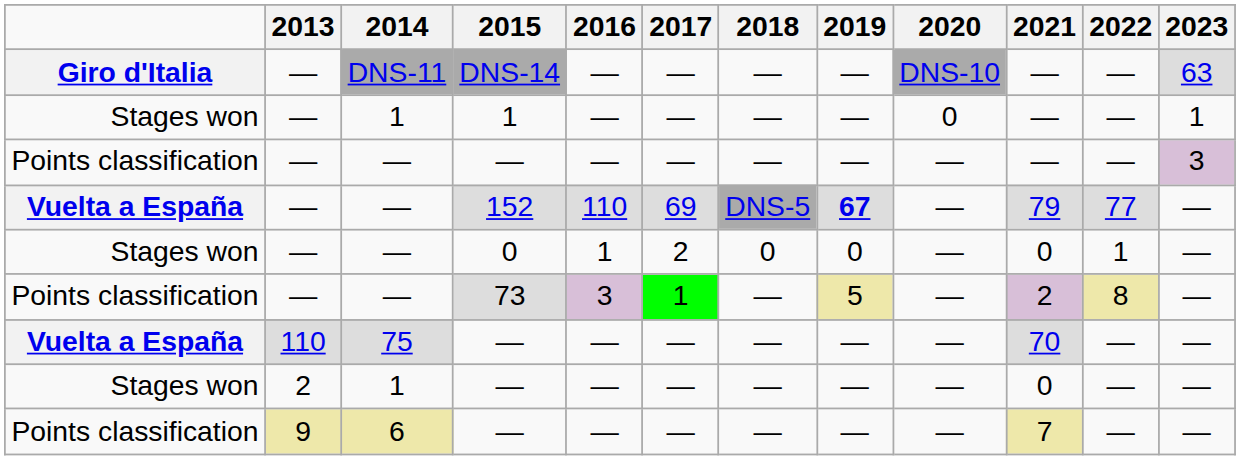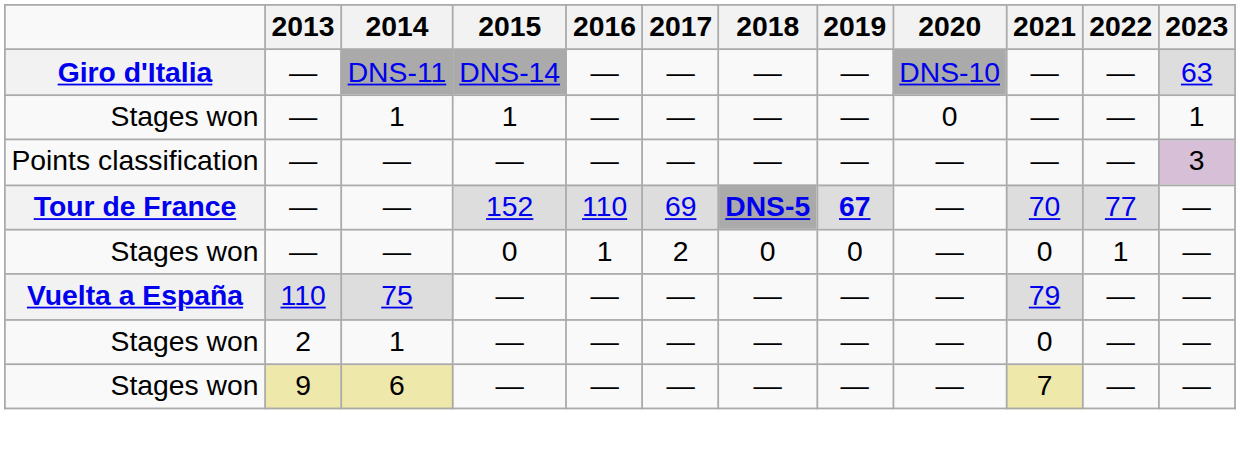 <table class="wikitable">
 <tr>
 <td></td>
 <th scope="col">2013</th>
 <th scope="col">2014</th>
 <th scope="col">2015</th>
 <th scope="col">2016</th>
 <th scope="col">2017</th>
 <th scope="col">2018</th>
 <th scope="col">2019</th>
 <th scope="col">2020</th>
 <th scope="col">2021</th>
 <th scope="col">2022</th>
 <th scope="col">2023</th>
 </tr>
 <tr style="text-align:center;">
 <th scope="row"><a href='#'>Giro d'Italia</a></th>
 <td>—</td>
 <td style="background:#AAAAAA;"><a href='#'>DNS-11</a></td>
 <td style="background:#AAAAAA;"><a href='#'>DNS-14</a></td>
 <td>—</td>
 <td>—</td>
 <td>—</td>
 <td>—</td>
 <td style="background:#AAAAAA;"><a href='#'>DNS-10</a></td>
 <td>—</td>
 <td>—</td>
 <td style="background:#DDDDDD;"><a href='#'>63</a></td>
 </tr>
 <tr style="text-align:center;">
 <td style="text-align:right;">Stages won</td>
 <td>—</td>
 <td>1</td>
 <td>1</td>
 <td>—</td>
 <td>—</td>
 <td>—</td>
 <td>—</td>
 <td>0</td>
 <td>—</td>
 <td>—</td>
 <td>1</td>
 </tr>
 <tr style="text-align:center;">
 <td style="text-align:right;">Points classification</td>
 <td>—</td>
 <td>—</td>
 <td>—</td>
 <td>—</td>
 <td>—</td>
 <td>—</td>
 <td>—</td>
 <td>—</td>
 <td>—</td>
 <td>—</td>
 <td style="background:#D8BFD8;">3</td>
 </tr>
 <tr style="text-align:center;">
-<th scope="row"><a href='#'>Vuelta a España</a></th>
+<th scope="row"><a href='#'>Tour de France</a></th>
 <td>—</td>
 <td>—</td>
 <td style="background:#DDDDDD;"><a href='#'>152</a></td>
 <td style="background:#DDDDDD;"><a href='#'>110</a></td>
 <td style="background:#DDDDDD;"><a href='#'>69</a></td>
-<td style="background:#AAAAAA;"><a href='#'>DNS-5</a></td>
+<td style="background:#AAAAAA;"><strong><a href='#'>DNS-5</a></strong></td>
 <td style="background:#DDDDDD;"><strong><a href='#'>67</a></strong></td>
 <td>—</td>
-<td style="background:#DDDDDD;"><a href='#'>79</a></td>
+<td style="background:#DDDDDD;"><a href='#'>70</a></td>
 <td style="background:#DDDDDD;"><a href='#'>77</a></td>
 <td>—</td>
 </tr>
 <tr style="text-align:center;">
 <td style="text-align:right;">Stages won</td>
 <td>—</td>
 <td>—</td>
 <td>0</td>
 <td>1</td>
 <td>2</td>
 <td>0</td>
 <td>0</td>
 <td>—</td>
 <td>0</td>
 <td>1</td>
 <td>—</td>
 </tr>
 <tr style="text-align:center;">
-<td style="text-align:right;">Points classification</td>
-<td>—</td>
-<td>—</td>
-<td style="background:#DDDDDD;">73</td>
-<td style="background:#D8BFD8;">3</td>
-<td style="background:#0f0;">1</td>
-<td>—</td>
-<td style="background:#eee8aa;">5</td>
-<td>—</td>
-<td style="background:#D8BFD8;">2</td>
-<td style="background:#eee8aa;">8</td>
-<td>—</td>
-</tr>
-<tr style="text-align:center;">
 <th scope="row"><a href='#'>Vuelta a España</a></th>
 <td style="background:#DDDDDD;"><a href='#'>110</a></td>
 <td style="background:#DDDDDD;"><a href='#'>75</a></td>
 <td>—</td>
 <td>—</td>
 <td>—</td>
 <td>—</td>
 <td>—</td>
 <td>—</td>
-<td style="background:#DDDDDD;"><a href='#'>70</a></td>
+<td style="background:#DDDDDD;"><a href='#'>79</a></td>
 <td>—</td>
 <td>—</td>
 </tr>
 <tr style="text-align:center;">
 <td style="text-align:right;">Stages won</td>
 <td>2</td>
 <td>1</td>
 <td>—</td>
 <td>—</td>
 <td>—</td>
 <td>—</td>
 <td>—</td>
 <td>—</td>
 <td>0</td>
 <td>—</td>
 <td>—</td>
 </tr>
 <tr style="text-align:center;">
-<td style="text-align:right;">Points classification</td>
+<td style="text-align:right;">Stages won</td>
 <td style="background:#eee8aa;">9</td>
 <td style="background:#eee8aa;">6</td>
 <td>—</td>
 <td>—</td>
 <td>—</td>
 <td>—</td>
 <td>—</td>
 <td>—</td>
 <td style="background:#eee8aa;">7</td>
 <td>—</td>
 <td>—</td>
 </tr>
 </table>
